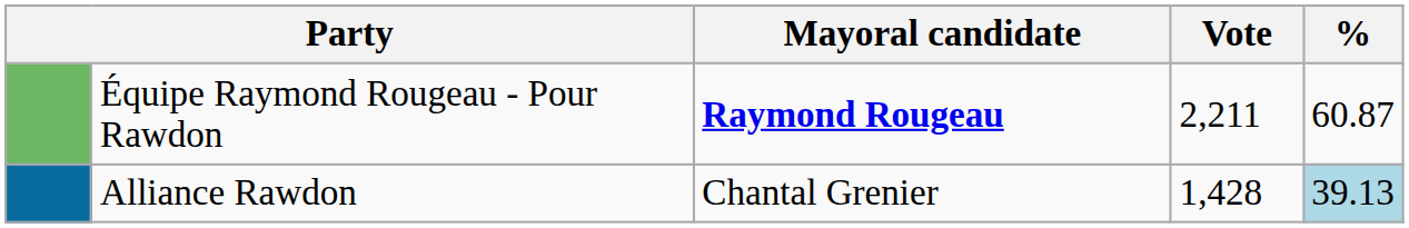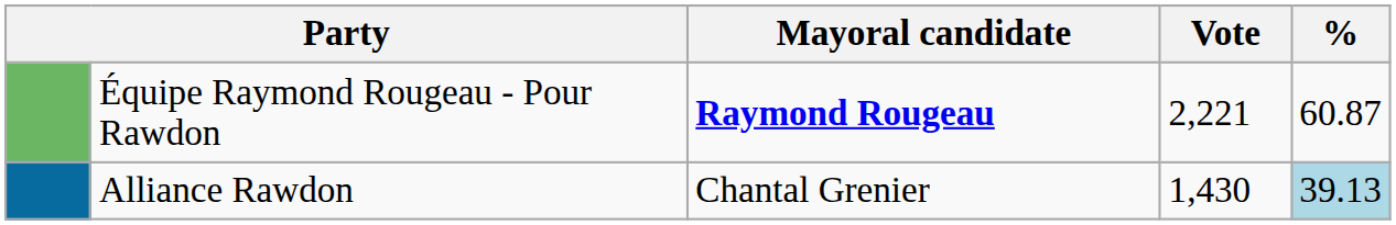 <table class="wikitable">
 <tr>
 <th bgcolor="#DDDDFF" width="230px" colspan="2">Party</th>
 <th bgcolor="#DDDDFF" width="200px">Mayoral candidate</th>
 <th bgcolor="#DDDDFF" width="50px">Vote</th>
 <th bgcolor="#DDDDFF" width="30px">%</th>
 </tr>
 <tr>
 <td bgcolor=#6bb663 width="30px"> </td>
 <td>Équipe Raymond Rougeau - Pour Rawdon</td>
 <td><strong><a href='#'>Raymond Rougeau</a></strong></td>
-<td>2,211</td>
+<td>2,221</td>
 <td>60.87</td>
 </tr>
 <tr>
 <td bgcolor=#076b9f width="30px"> </td>
 <td>Alliance Rawdon</td>
 <td>Chantal Grenier</td>
-<td>1,428</td>
+<td>1,430</td>
 <td style="background: lightblue;">39.13</td>
 </tr>
 </table>
